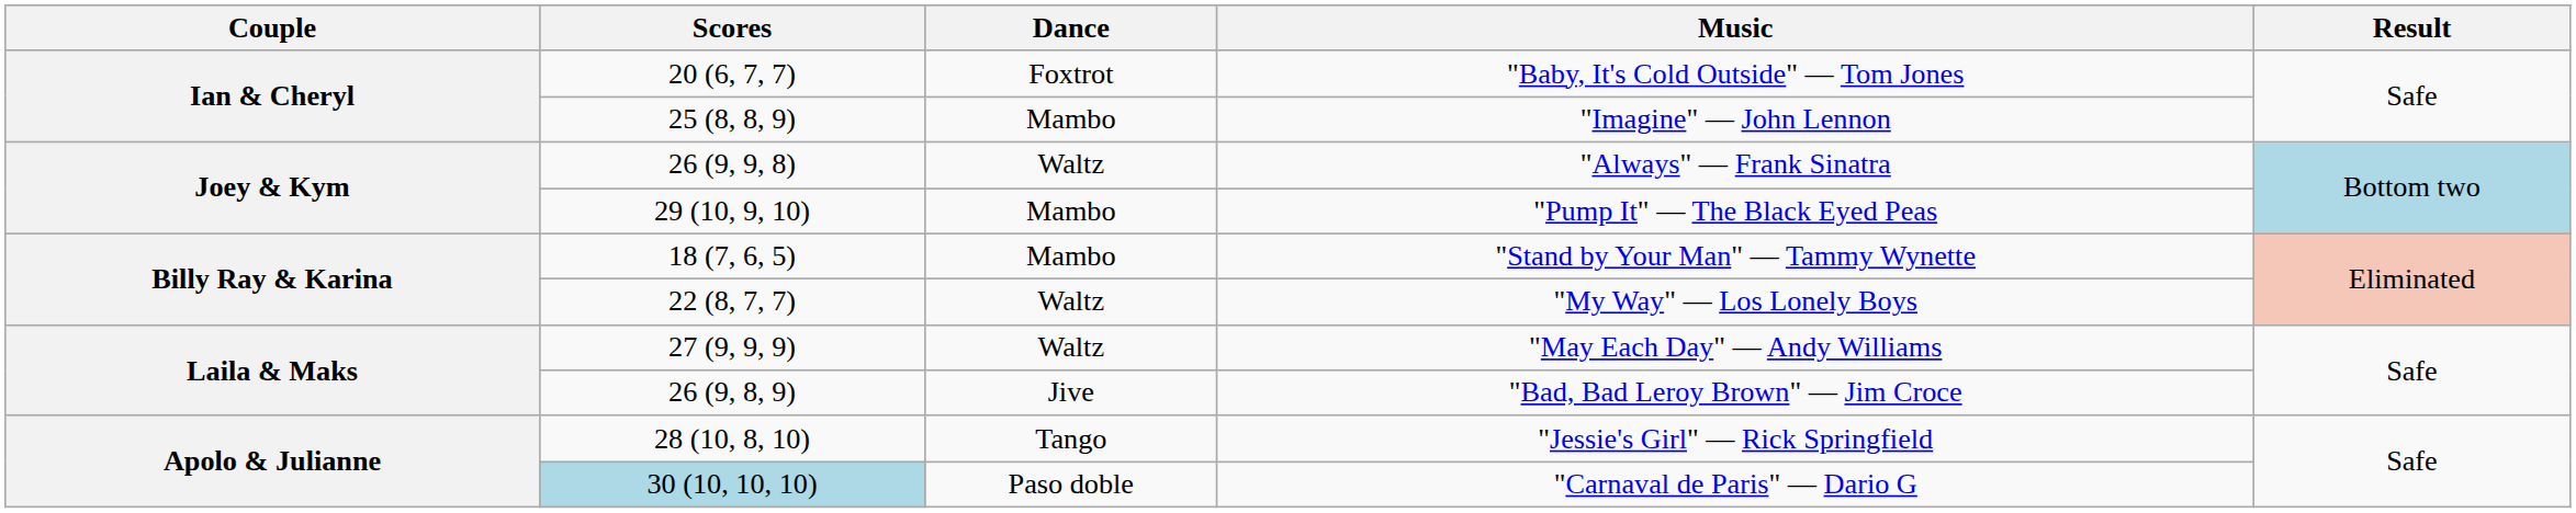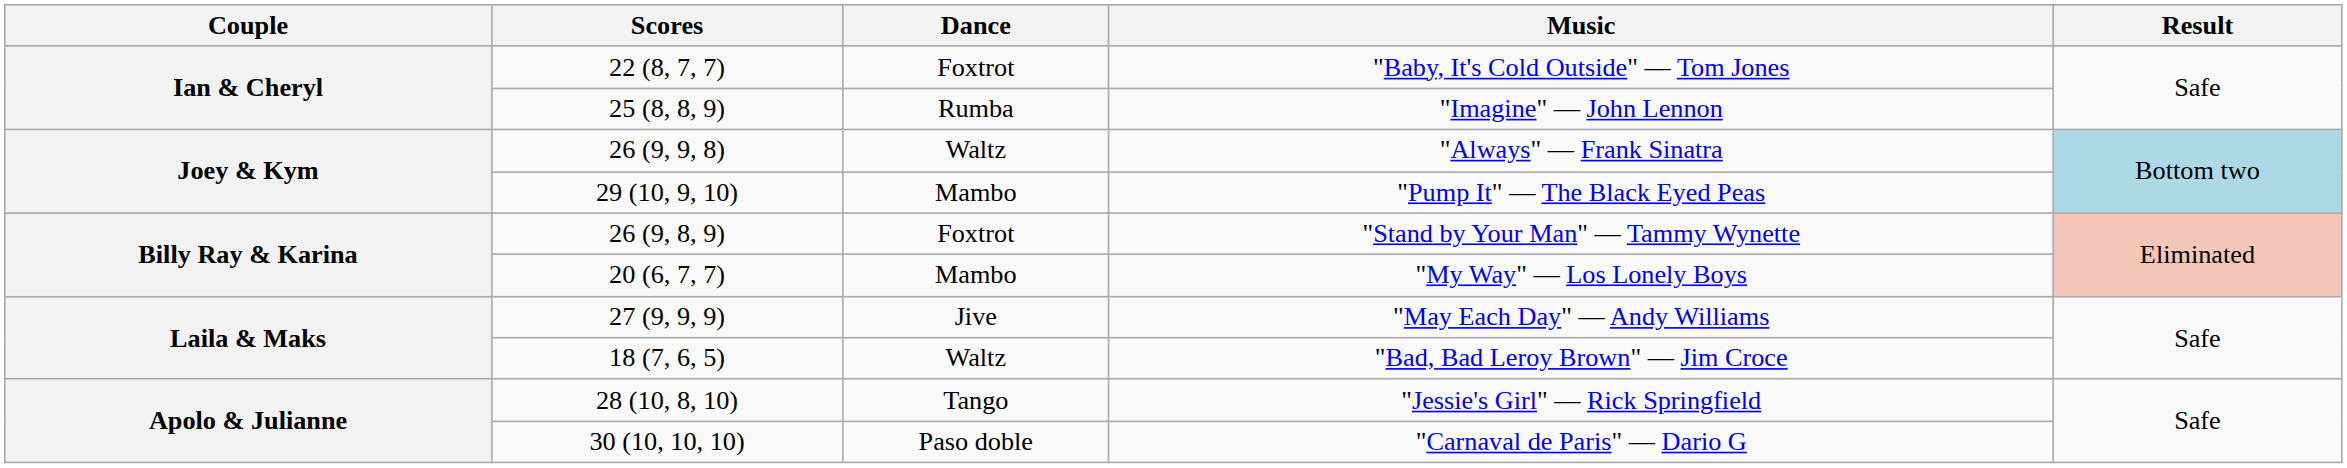 <table class="wikitable sortable" style="text-align:center; width:90%">
 <tr>
 <th scope="col">Couple</th>
 <th scope="col">Scores</th>
 <th scope="col" class="unsortable">Dance</th>
 <th scope="col" class="unsortable">Music</th>
 <th scope="col" class="unsortable">Result</th>
 </tr>
 <tr>
 <th scope="row" rowspan=2>Ian & Cheryl</th>
-<td>20 (6, 7, 7)</td>
+<td>22 (8, 7, 7)</td>
 <td>Foxtrot</td>
 <td>"<a href='#'>Baby, It's Cold Outside</a>" — <a href='#'>Tom Jones</a></td>
 <td rowspan=2>Safe</td>
 </tr>
 <tr>
 <td>25 (8, 8, 9)</td>
-<td>Mambo</td>
+<td>Rumba</td>
 <td>"<a href='#'>Imagine</a>" — <a href='#'>John Lennon</a></td>
 </tr>
 <tr>
 <th scope="row" rowspan=2>Joey & Kym</th>
 <td>26 (9, 9, 8)</td>
 <td>Waltz</td>
 <td>"<a href='#'>Always</a>" — <a href='#'>Frank Sinatra</a></td>
 <td rowspan=2 bgcolor=lightblue>Bottom two</td>
 </tr>
 <tr>
 <td>29 (10, 9, 10)</td>
 <td>Mambo</td>
 <td>"<a href='#'>Pump It</a>" — <a href='#'>The Black Eyed Peas</a></td>
 </tr>
 <tr>
 <th scope="row" rowspan=2>Billy Ray & Karina</th>
-<td>18 (7, 6, 5)</td>
-<td>Mambo</td>
+<td>26 (9, 8, 9)</td>
+<td>Foxtrot</td>
 <td>"<a href='#'>Stand by Your Man</a>" — <a href='#'>Tammy Wynette</a></td>
 <td rowspan=2 bgcolor=f4c7b8>Eliminated</td>
 </tr>
 <tr>
-<td>22 (8, 7, 7)</td>
-<td>Waltz</td>
+<td>20 (6, 7, 7)</td>
+<td>Mambo</td>
 <td>"<a href='#'>My Way</a>" — <a href='#'>Los Lonely Boys</a></td>
 </tr>
 <tr>
 <th scope="row" rowspan=2>Laila & Maks</th>
 <td>27 (9, 9, 9)</td>
-<td>Waltz</td>
+<td>Jive</td>
 <td>"<a href='#'>May Each Day</a>" — <a href='#'>Andy Williams</a></td>
 <td rowspan=2>Safe</td>
 </tr>
 <tr>
-<td>26 (9, 8, 9)</td>
-<td>Jive</td>
+<td>18 (7, 6, 5)</td>
+<td>Waltz</td>
 <td>"<a href='#'>Bad, Bad Leroy Brown</a>" — <a href='#'>Jim Croce</a></td>
 </tr>
 <tr>
 <th scope="row" rowspan=2>Apolo & Julianne</th>
 <td>28 (10, 8, 10)</td>
 <td>Tango</td>
 <td>"<a href='#'>Jessie's Girl</a>" — <a href='#'>Rick Springfield</a></td>
 <td rowspan=2>Safe</td>
 </tr>
 <tr>
-<td style="background: lightblue;">30 (10, 10, 10)</td>
+<td>30 (10, 10, 10)</td>
 <td>Paso doble</td>
 <td>"<a href='#'>Carnaval de Paris</a>" — <a href='#'>Dario G</a></td>
 </tr>
 </table>
